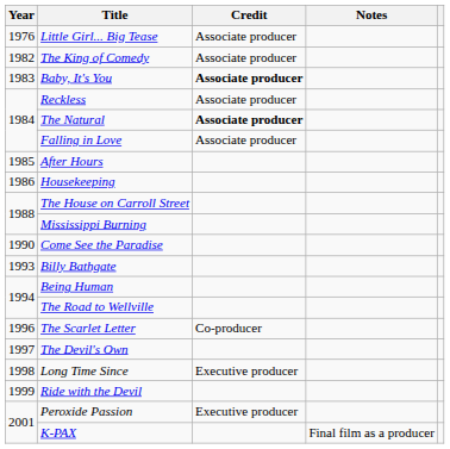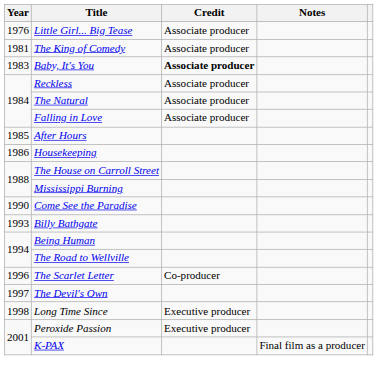 <table class="wikitable">
 <tr>
 <th>Year</th>
 <th>Title</th>
 <th>Credit</th>
 <th>Notes</th>
 <th></th>
 </tr>
 <tr>
 <td>1976</td>
 <td><em><a href='#'>Little Girl... Big Tease</a></em></td>
 <td>Associate producer</td>
 <td></td>
 <td></td>
 </tr>
 <tr>
-<td>1982</td>
+<td>1981</td>
 <td><em><a href='#'>The King of Comedy</a></em></td>
 <td>Associate producer</td>
 <td></td>
 <td></td>
 </tr>
 <tr>
 <td>1983</td>
 <td><em><a href='#'>Baby, It's You</a></em></td>
 <td><strong>Associate producer</strong></td>
 <td></td>
 <td></td>
 </tr>
 <tr>
 <td rowspan=3>1984</td>
 <td><em><a href='#'>Reckless</a></em></td>
 <td>Associate producer</td>
 <td></td>
 <td></td>
 </tr>
 <tr>
 <td><em><a href='#'>The Natural</a></em></td>
-<td><strong>Associate producer</strong></td>
+<td>Associate producer</td>
 <td></td>
 <td></td>
 </tr>
 <tr>
 <td><em><a href='#'>Falling in Love</a></em></td>
 <td>Associate producer</td>
 <td></td>
 <td></td>
 </tr>
 <tr>
 <td>1985</td>
 <td><em><a href='#'>After Hours</a></em></td>
 <td></td>
 <td></td>
 <td></td>
 </tr>
 <tr>
 <td>1986</td>
 <td><em><a href='#'>Housekeeping</a></em></td>
 <td></td>
 <td></td>
 <td></td>
 </tr>
 <tr>
 <td rowspan=2>1988</td>
 <td><em><a href='#'>The House on Carroll Street</a></em></td>
 <td></td>
 <td></td>
 <td></td>
 </tr>
 <tr>
 <td><em><a href='#'>Mississippi Burning</a></em></td>
 <td></td>
 <td></td>
 <td></td>
 </tr>
 <tr>
 <td>1990</td>
 <td><em><a href='#'>Come See the Paradise</a></em></td>
 <td></td>
 <td></td>
 <td></td>
 </tr>
 <tr>
 <td>1993</td>
 <td><em><a href='#'>Billy Bathgate</a></em></td>
 <td></td>
 <td></td>
 <td></td>
 </tr>
 <tr>
 <td rowspan=2>1994</td>
 <td><em><a href='#'>Being Human</a></em></td>
 <td></td>
 <td></td>
 <td></td>
 </tr>
 <tr>
 <td><em><a href='#'>The Road to Wellville</a></em></td>
 <td></td>
 <td></td>
 <td></td>
 </tr>
 <tr>
 <td>1996</td>
 <td><em><a href='#'>The Scarlet Letter</a></em></td>
 <td>Co-producer</td>
 <td></td>
 <td></td>
 </tr>
 <tr>
 <td>1997</td>
 <td><em><a href='#'>The Devil's Own</a></em></td>
 <td></td>
 <td></td>
 <td></td>
 </tr>
 <tr>
 <td>1998</td>
 <td><em>Long Time Since</em></td>
 <td>Executive producer</td>
 <td></td>
 <td></td>
 </tr>
 <tr>
-<td>1999</td>
-<td><em><a href='#'>Ride with the Devil</a></em></td>
-<td></td>
-<td></td>
-<td></td>
-</tr>
-<tr>
 <td rowspan=2>2001</td>
 <td><em>Peroxide Passion</em></td>
 <td>Executive producer</td>
 <td></td>
 <td></td>
 </tr>
 <tr>
 <td><em><a href='#'>K-PAX</a></em></td>
 <td></td>
 <td>Final film as a producer</td>
 <td></td>
 </tr>
 </table>
